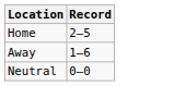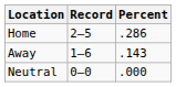 <table class="wikitable">
 <tr>
 <th>Location</th>
 <th>Record</th>
+<th>Percent</th>
 </tr>
 <tr>
 <td>Home</td>
 <td>2–5</td>
+<td>.286</td>
 </tr>
 <tr>
 <td>Away</td>
 <td>1–6</td>
+<td>.143</td>
 </tr>
 <tr>
 <td>Neutral</td>
 <td>0–0</td>
+<td>.000</td>
 </tr>
 </table>
